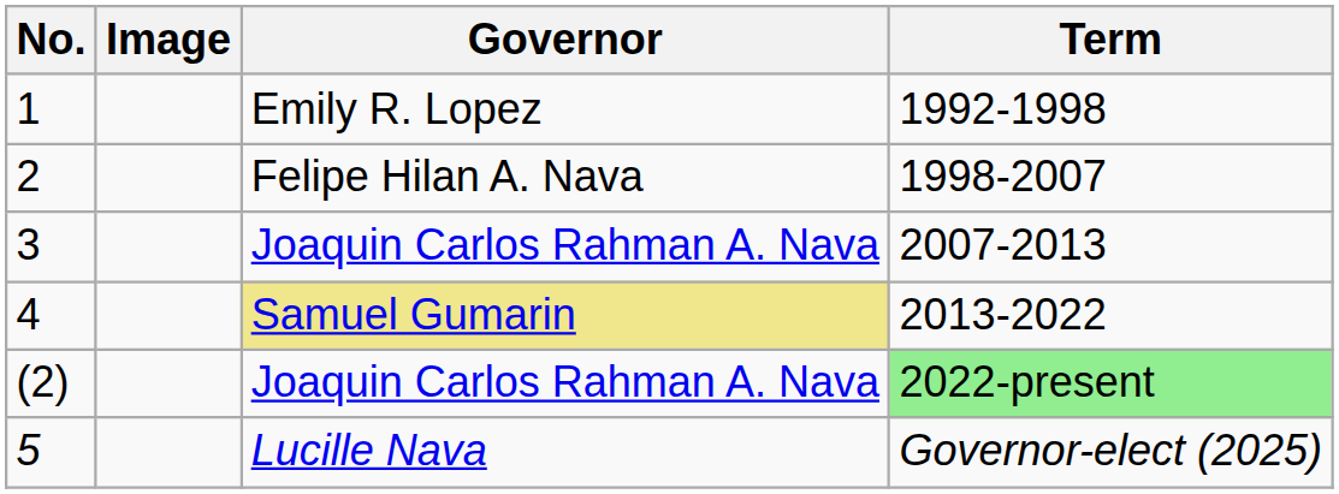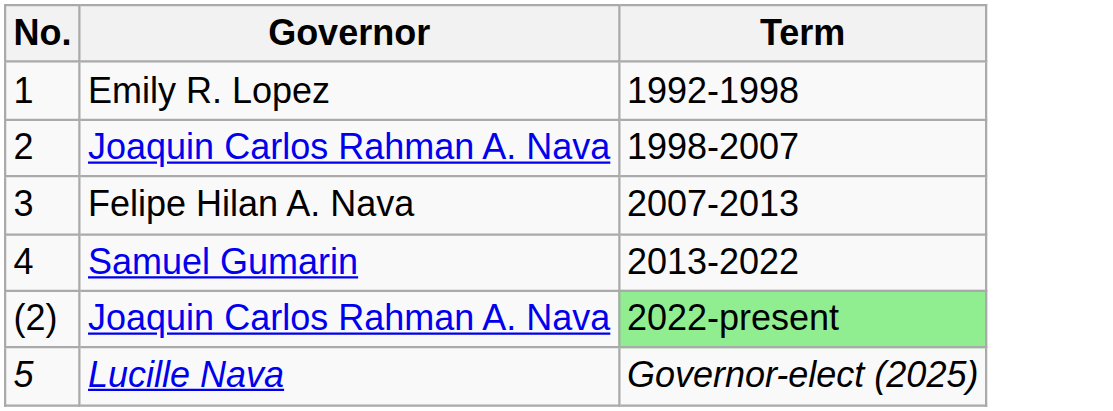 <table class="wikitable sortable">
 <tr>
 <th>No.</th>
-<th>Image</th>
 <th>Governor</th>
 <th>Term</th>
 </tr>
 <tr>
 <td>1</td>
-<td></td>
 <td>Emily R. Lopez</td>
 <td>1992-1998</td>
 </tr>
 <tr>
 <td>2</td>
-<td></td>
-<td>Felipe Hilan A. Nava</td>
+<td><a href='#'>Joaquin Carlos Rahman A. Nava</a></td>
 <td>1998-2007</td>
 </tr>
 <tr>
 <td>3</td>
-<td></td>
-<td><a href='#'>Joaquin Carlos Rahman A. Nava</a></td>
+<td>Felipe Hilan A. Nava</td>
 <td>2007-2013</td>
 </tr>
 <tr>
 <td>4</td>
-<td></td>
-<td style="background: khaki;"><a href='#'>Samuel Gumarin</a></td>
+<td><a href='#'>Samuel Gumarin</a></td>
 <td>2013-2022</td>
 </tr>
 <tr>
 <td>(2)</td>
-<td></td>
 <td><a href='#'>Joaquin Carlos Rahman A. Nava</a></td>
 <td style="background: lightgreen;">2022-present</td>
 </tr>
 <tr>
 <td><em>5</em></td>
-<td></td>
 <td><em><a href='#'>Lucille Nava</a></em></td>
 <td><em>Governor-elect (2025)</em></td>
 </tr>
 </table>
